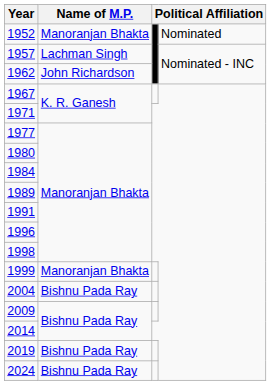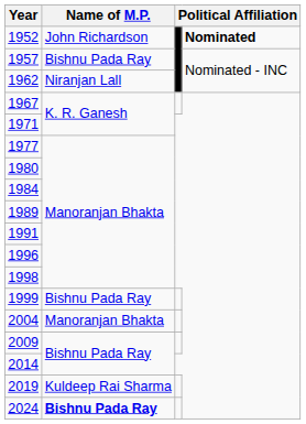 <table class="wikitable sortable">
 <tr>
 <th>Year</th>
 <th>Name of <a href='#'>M.P.</a></th>
 <th colspan="2">Political Affiliation</th>
 </tr>
 <tr>
 <td><a href='#'>1952</a></td>
-<td><a href='#'>Manoranjan Bhakta</a></td>
+<td><a href='#'>John Richardson</a></td>
 <td rowspan ="3" bgcolor=black></td>
-<td>Nominated</td>
+<td><strong>Nominated</strong></td>
 </tr>
 <tr>
 <td><a href='#'>1957</a></td>
-<td><a href='#'>Lachman Singh</a></td>
+<td><a href='#'>Bishnu Pada Ray</a></td>
 <td rowspan="2">Nominated - INC</td>
 </tr>
 <tr>
 <td><a href='#'>1962</a></td>
-<td><a href='#'>John Richardson</a></td>
+<td><a href='#'>Niranjan Lall</a></td>
 </tr>
 <tr>
 <td><a href='#'>1967</a></td>
 <td rowspan="2"><a href='#'>K. R. Ganesh</a></td>
 <td></td>
 </tr>
 <tr>
 <td><a href='#'>1971</a></td>
 </tr>
 <tr>
 <td><a href='#'>1977</a></td>
 <td rowspan="7"><a href='#'>Manoranjan Bhakta</a></td>
 </tr>
 <tr>
 <td><a href='#'>1980</a></td>
 </tr>
 <tr>
 <td><a href='#'>1984</a></td>
 </tr>
 <tr>
 <td><a href='#'>1989</a></td>
 </tr>
 <tr>
 <td><a href='#'>1991</a></td>
 </tr>
 <tr>
 <td><a href='#'>1996</a></td>
 </tr>
 <tr>
 <td><a href='#'>1998</a></td>
 </tr>
 <tr>
 <td><a href='#'>1999</a></td>
-<td><a href='#'>Manoranjan Bhakta</a></td>
+<td><a href='#'>Bishnu Pada Ray</a></td>
 <td></td>
 </tr>
 <tr>
 <td><a href='#'>2004</a></td>
-<td><a href='#'>Bishnu Pada Ray</a></td>
+<td><a href='#'>Manoranjan Bhakta</a></td>
 <td></td>
 </tr>
 <tr>
 <td><a href='#'>2009</a></td>
 <td rowspan="2"><a href='#'>Bishnu Pada Ray</a></td>
 <td></td>
 </tr>
 <tr>
 <td><a href='#'>2014</a></td>
 </tr>
 <tr>
 <td><a href='#'>2019</a></td>
-<td><a href='#'>Bishnu Pada Ray</a></td>
+<td><a href='#'>Kuldeep Rai Sharma</a></td>
 <td></td>
 </tr>
 <tr>
 <td><a href='#'>2024</a></td>
-<td><a href='#'>Bishnu Pada Ray</a></td>
+<td><strong><a href='#'>Bishnu Pada Ray</a></strong></td>
 <td></td>
 </tr>
 </table>
